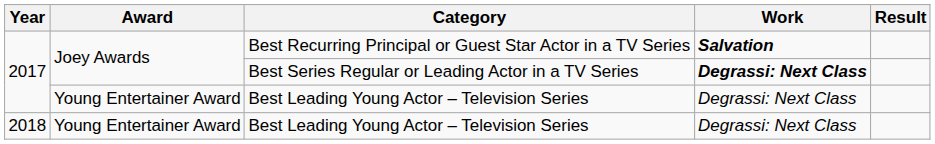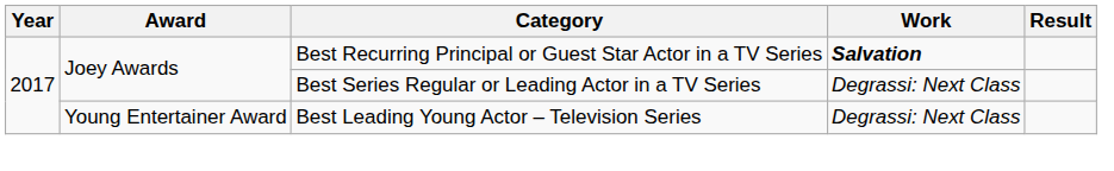 <table class="wikitable sortable">
 <tr>
 <th>Year</th>
 <th>Award</th>
 <th>Category</th>
 <th>Work</th>
 <th>Result</th>
 </tr>
 <tr>
 <td rowspan="3">2017</td>
 <td rowspan="2">Joey Awards</td>
 <td>Best Recurring Principal or Guest Star Actor in a TV Series</td>
 <td><strong><em>Salvation</em></strong></td>
 <td></td>
 </tr>
 <tr>
 <td>Best Series Regular or Leading Actor in a TV Series</td>
-<td><strong><em>Degrassi: Next Class</em></strong></td>
+<td><em>Degrassi: Next Class</em></td>
 <td></td>
 </tr>
 <tr>
 <td>Young Entertainer Award</td>
 <td>Best Leading Young Actor – Television Series</td>
 <td><em>Degrassi: Next Class</em></td>
 <td></td>
 </tr>
-<tr>
-<td>2018</td>
-<td>Young Entertainer Award</td>
-<td>Best Leading Young Actor – Television Series</td>
-<td><em>Degrassi: Next Class</em></td>
-<td></td>
-</tr>
 </table>
